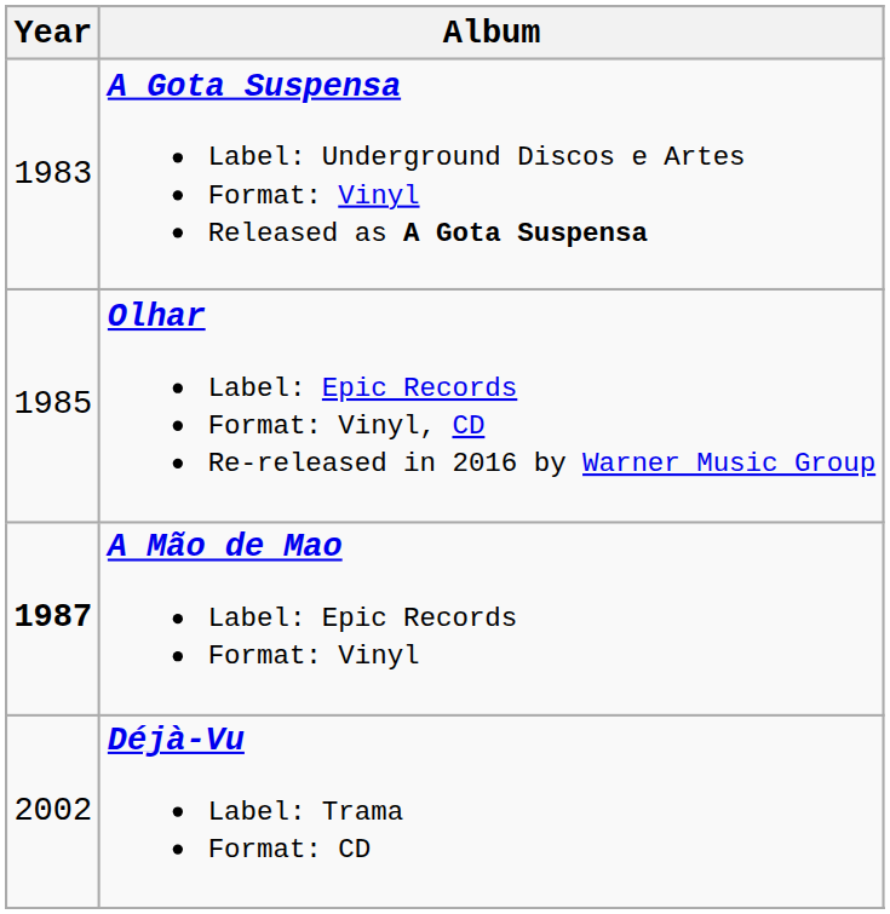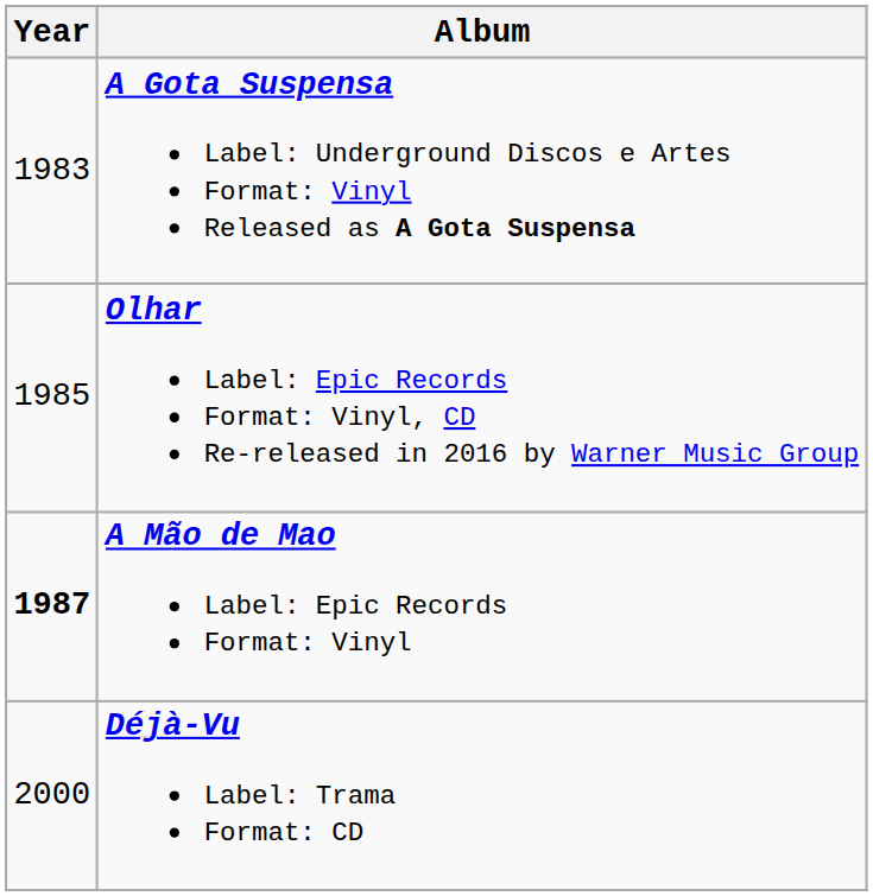 <table class="wikitable">
 <tr>
 <th>Year</th>
 <th>Album</th>
 </tr>
 <tr>
 <td>1983</td>
 <td><strong><em><a href='#'>A Gota Suspensa</a></em></strong><br><ul><li><small>Label: Underground Discos e Artes</small></li><li><small>Format: <a href='#'>Vinyl</a></small></li><li><small>Released as <strong>A Gota Suspensa</strong></small></li></ul></td>
 </tr>
 <tr>
 <td>1985</td>
 <td><strong><em><a href='#'>Olhar</a></em></strong><br><ul><li><small>Label: <a href='#'>Epic Records</a></small></li><li><small>Format: Vinyl, <a href='#'>CD</a></small></li><li><small>Re-released in 2016 by <a href='#'>Warner Music Group</a></small></li></ul></td>
 </tr>
 <tr>
 <td><strong>1987</strong></td>
 <td><strong><em><a href='#'>A Mão de Mao</a></em></strong><br><ul><li><small>Label: Epic Records</small></li><li><small>Format: Vinyl</small></li></ul></td>
 </tr>
 <tr>
-<td>2002</td>
+<td>2000</td>
 <td><strong><em><a href='#'>Déjà-Vu</a></em></strong><br><ul><li><small>Label: Trama</small></li><li><small>Format: CD</small></li></ul></td>
 </tr>
 <tr>
 </tr>
 <tr>
 </tr>
 </table>
